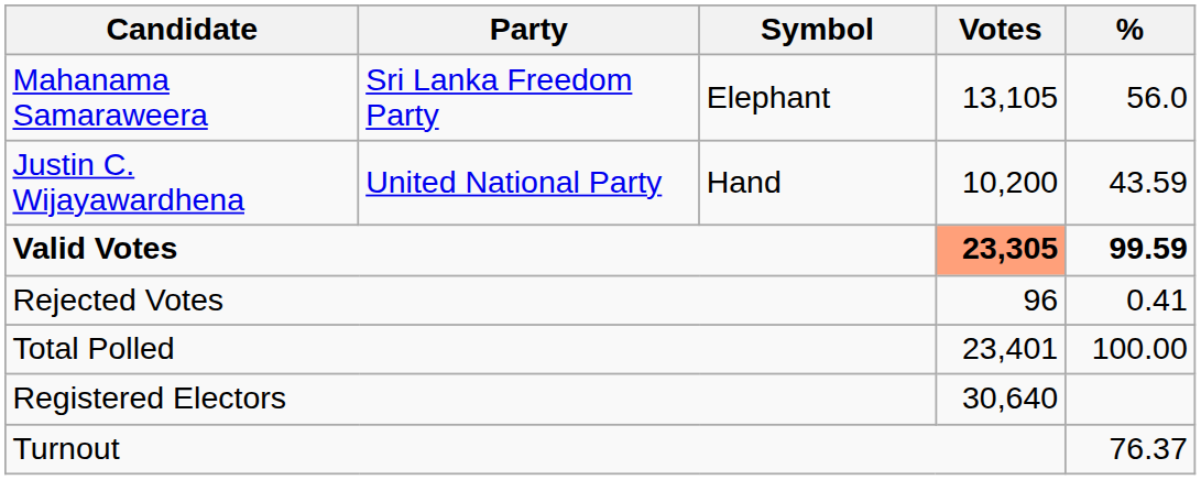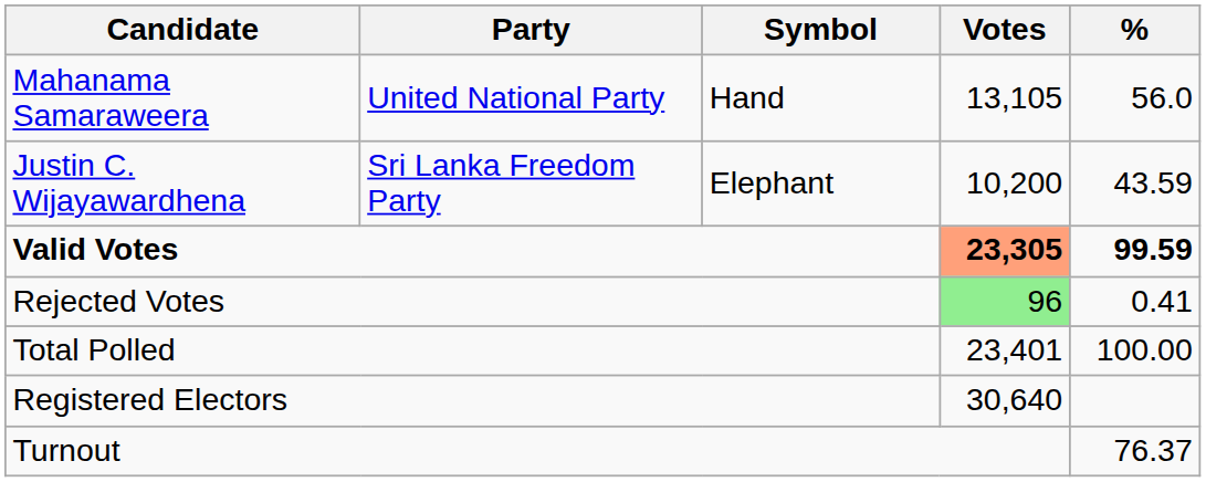 <table class="wikitable" border="1" style="text-align:right;">
 <tr>
 <th align=left width="180">Candidate</th>
 <th align=left width="180">Party</th>
 <th align=left width="120">Symbol</th>
 <th align=left width="60">Votes</th>
 <th align=left width="60">%</th>
 </tr>
 <tr>
 <td align=left><a href='#'>Mahanama Samaraweera</a></td>
-<td align=left><a href='#'>Sri Lanka Freedom Party</a></td>
-<td align=left>Elephant</td>
+<td align=left><a href='#'>United National Party</a></td>
+<td align=left>Hand</td>
 <td align=right>13,105</td>
 <td align=right>56.0</td>
 </tr>
 <tr>
 <td align=left><a href='#'>Justin C. Wijayawardhena</a></td>
-<td align=left><a href='#'>United National Party</a></td>
-<td align=left>Hand</td>
+<td align=left><a href='#'>Sri Lanka Freedom Party</a></td>
+<td align=left>Elephant</td>
 <td align=right>10,200</td>
 <td align=right>43.59</td>
 </tr>
 <tr>
 <td align=left colspan=3><strong>Valid Votes</strong></td>
 <td align=right style="background: lightsalmon;"><strong>23,305</strong></td>
 <td align=right><strong>99.59</strong></td>
 </tr>
 <tr>
 <td align=left colspan=3>Rejected Votes</td>
-<td align=right>96</td>
+<td align=right style="background: lightgreen;">96</td>
 <td align=right>0.41</td>
 </tr>
 <tr>
 <td align=left colspan=3>Total Polled</td>
 <td align=right>23,401</td>
 <td align=right>100.00</td>
 </tr>
 <tr>
 <td align=left colspan=3>Registered Electors</td>
 <td align=right>30,640</td>
 <td></td>
 </tr>
 <tr>
 <td align=left colspan=4>Turnout</td>
 <td align=right>76.37</td>
 </tr>
 </table>
